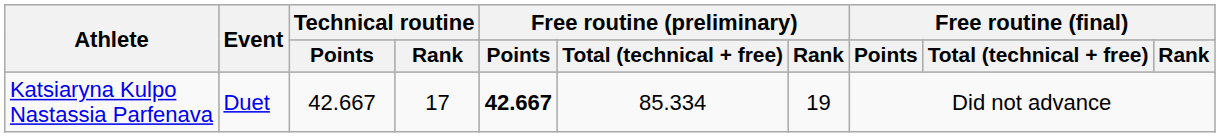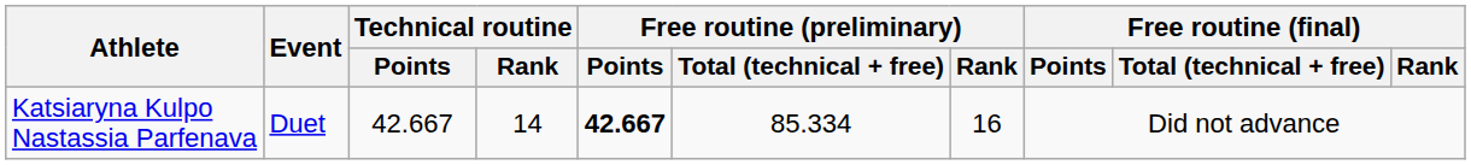 <table class="wikitable" style="font-size:90%">
 <tr>
 <th rowspan="2">Athlete</th>
 <th rowspan="2">Event</th>
 <th colspan=2>Technical routine</th>
 <th colspan=3>Free routine (preliminary)</th>
 <th colspan=3>Free routine (final)</th>
 </tr>
 <tr style="font-size:95%">
 <th>Points</th>
 <th>Rank</th>
 <th>Points</th>
 <th>Total (technical + free)</th>
 <th>Rank</th>
 <th>Points</th>
 <th>Total (technical + free)</th>
 <th>Rank</th>
 </tr>
 <tr align=center>
 <td align=left><a href='#'>Katsiaryna Kulpo</a><br><a href='#'>Nastassia Parfenava</a></td>
 <td align=left><a href='#'>Duet</a></td>
 <td>42.667</td>
-<td>17</td>
+<td>14</td>
 <td><strong>42.667</strong></td>
 <td>85.334</td>
-<td>19</td>
+<td>16</td>
 <td colspan=3>Did not advance</td>
 </tr>
 </table>
